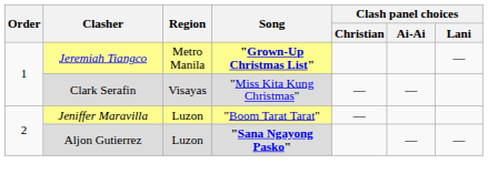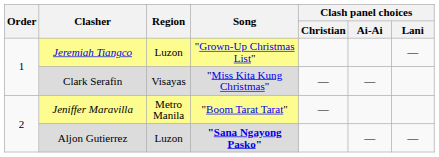 <table class="wikitable" style="text-align:center; line-height:17px; width:100%;">
 <tr>
 <th rowspan="2" width="5%">Order</th>
 <th rowspan="2" width="25%">Clasher</th>
 <th rowspan="2">Region</th>
 <th rowspan="2" width="25%">Song</th>
 <th colspan="3" width="30%">Clash panel choices</th>
 </tr>
 <tr>
 <th width="10%">Christian</th>
 <th width="10%">Ai-Ai</th>
 <th width="10%">Lani</th>
 </tr>
 <tr>
 <td rowspan="2">1</td>
 <td style="background:#fdfc8f;"><em><a href='#'>Jeremiah Tiangco</a></em></td>
-<td style="background:#fdfc8f;">Metro Manila</td>
-<td style="background:#fdfc8f;"><strong>"<a href='#'>Grown-Up Christmas List</a>"</strong></td>
+<td style="background:#fdfc8f;">Luzon</td>
+<td style="background:#fdfc8f;">"<a href='#'>Grown-Up Christmas List</a>"</td>
 <td><strong></strong></td>
 <td><strong></strong></td>
 <td>—</td>
 </tr>
 <tr>
 <td style="background:#DCDCDC;">Clark Serafin</td>
 <td style="background:#DCDCDC;">Visayas</td>
 <td style="background:#DCDCDC;">"<a href='#'>Miss Kita Kung Christmas</a>"</td>
 <td>—</td>
 <td>—</td>
 <td><strong></strong></td>
 </tr>
 <tr>
 <td rowspan="2">2</td>
 <td style="background:#fdfc8f;"><em>Jeniffer Maravilla </em></td>
-<td style="background:#fdfc8f;">Luzon</td>
+<td style="background:#fdfc8f;">Metro Manila</td>
 <td style="background:#fdfc8f;">"<a href='#'>Boom Tarat Tarat</a>"</td>
 <td>—</td>
 <td><strong></strong></td>
 <td><strong></strong></td>
 </tr>
 <tr>
 <td style="background:#DCDCDC;">Aljon Gutierrez</td>
 <td style="background:#DCDCDC;">Luzon</td>
 <td style="background:#DCDCDC;"><strong>"<a href='#'>Sana Ngayong Pasko</a>"</strong></td>
 <td><strong></strong></td>
 <td>—</td>
 <td>—</td>
 </tr>
 </table>
